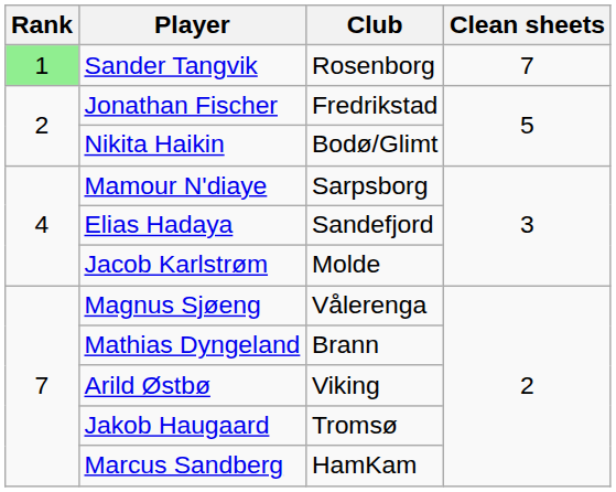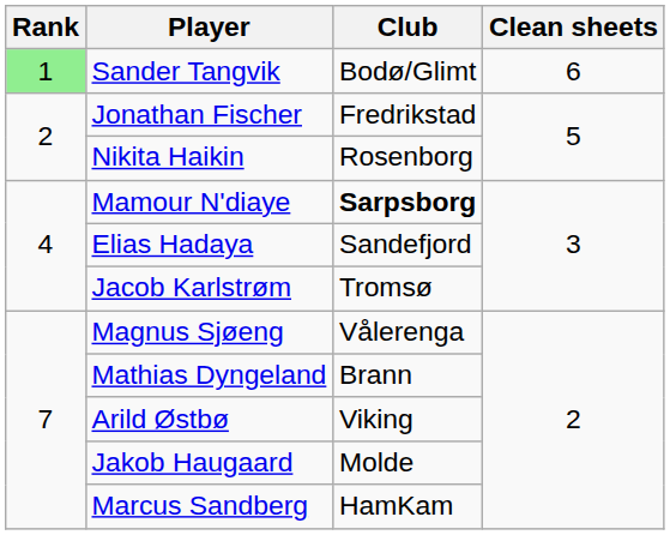 <table class="wikitable" style="text-align:center">
 <tr>
 <th>Rank</th>
 <th>Player</th>
 <th>Club</th>
 <th>Clean sheets</th>
 </tr>
 <tr>
 <td style="background: lightgreen;">1</td>
 <td align=left> <a href='#'>Sander Tangvik</a></td>
-<td align=left>Rosenborg</td>
-<td>7</td>
+<td align=left>Bodø/Glimt</td>
+<td>6</td>
 </tr>
 <tr>
 <td rowspan=2>2</td>
 <td align=left> <a href='#'>Jonathan Fischer</a></td>
 <td align=left>Fredrikstad</td>
 <td rowspan=2>5</td>
 </tr>
 <tr>
 <td align=left> <a href='#'>Nikita Haikin</a></td>
-<td align=left>Bodø/Glimt</td>
+<td align=left>Rosenborg</td>
 </tr>
 <tr>
 <td rowspan=3>4</td>
 <td align=left> <a href='#'>Mamour N'diaye</a></td>
-<td align=left>Sarpsborg</td>
+<td align=left><strong>Sarpsborg</strong></td>
 <td rowspan=3>3</td>
 </tr>
 <tr>
 <td align=left> <a href='#'>Elias Hadaya</a></td>
 <td align=left>Sandefjord</td>
 </tr>
 <tr>
 <td align=left> <a href='#'>Jacob Karlstrøm</a></td>
-<td align=left>Molde</td>
+<td align=left>Tromsø</td>
 </tr>
 <tr>
 <td rowspan=5>7</td>
 <td align=left> <a href='#'>Magnus Sjøeng</a></td>
 <td align=left>Vålerenga</td>
 <td rowspan=5>2</td>
 </tr>
 <tr>
 <td align=left> <a href='#'>Mathias Dyngeland</a></td>
 <td align=left>Brann</td>
 </tr>
 <tr>
 <td align=left> <a href='#'>Arild Østbø</a></td>
 <td align=left>Viking</td>
 </tr>
 <tr>
 <td align=left> <a href='#'>Jakob Haugaard</a></td>
-<td align=left>Tromsø</td>
+<td align=left>Molde</td>
 </tr>
 <tr>
 <td align=left> <a href='#'>Marcus Sandberg</a></td>
 <td align=left>HamKam</td>
 </tr>
 </table>
